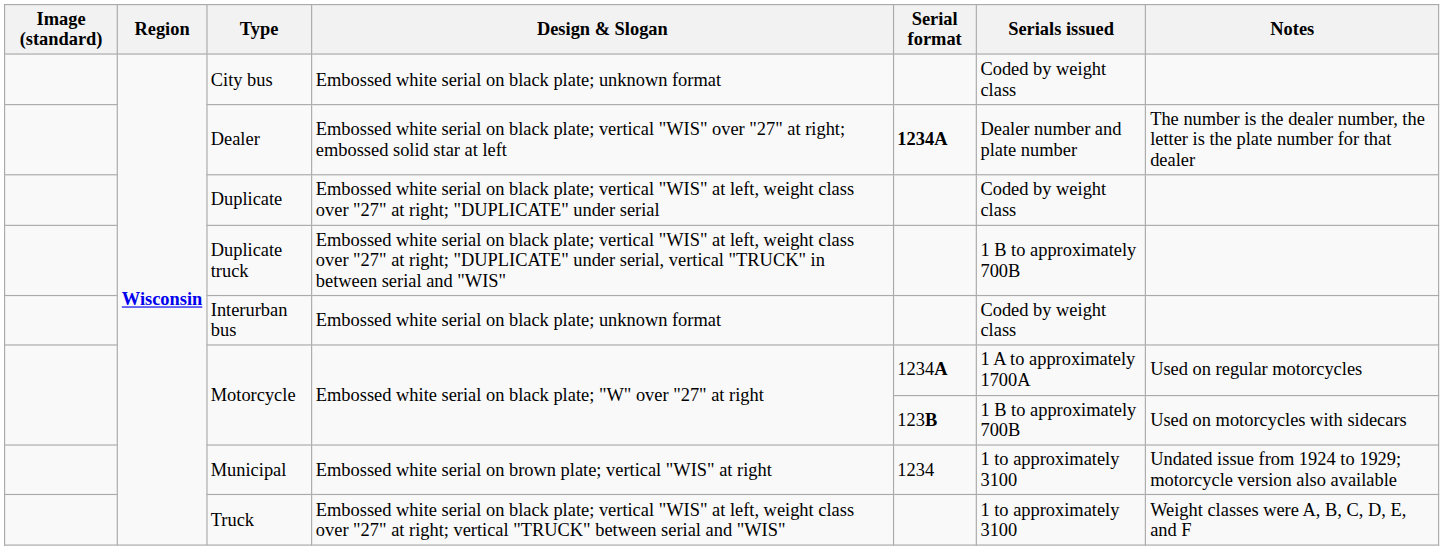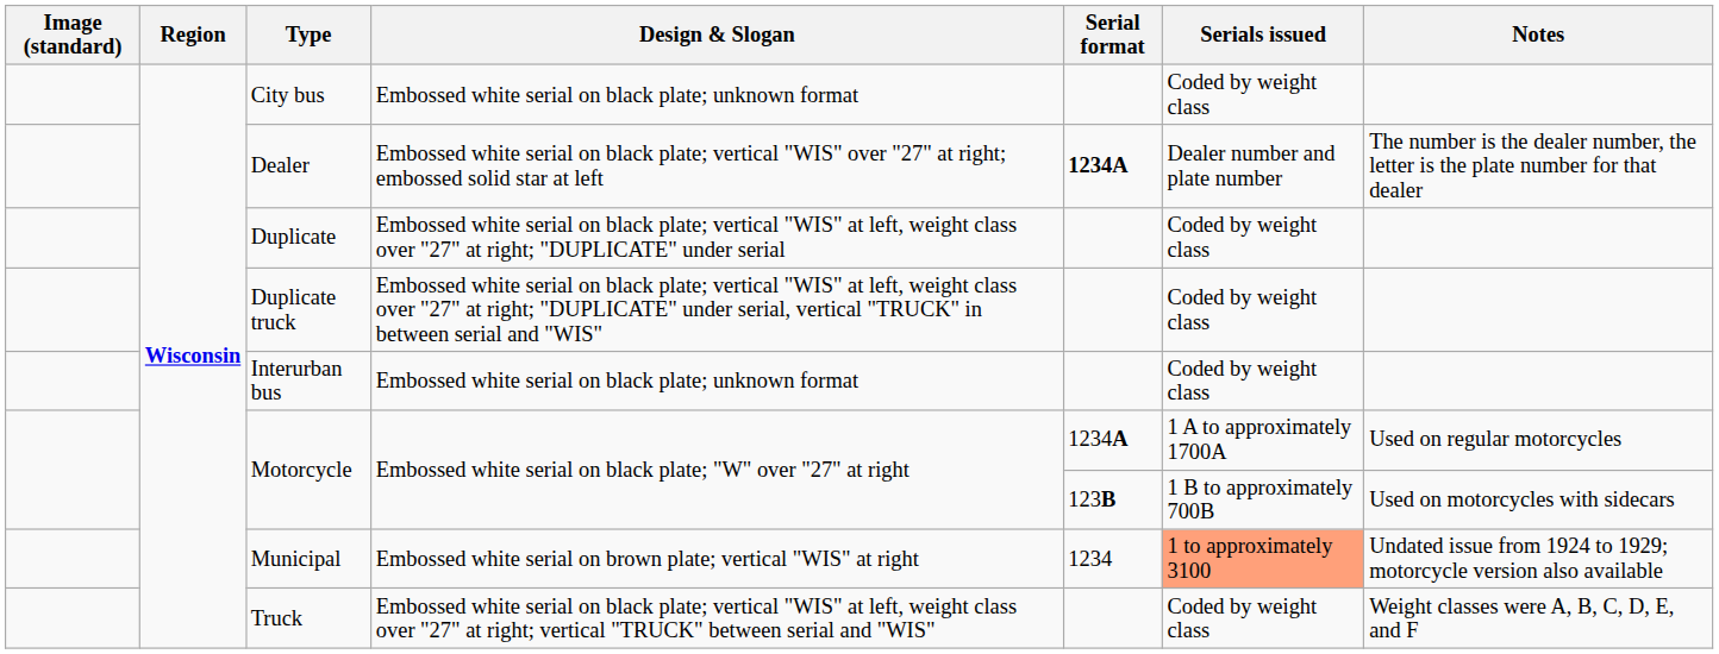 <table class="wikitable">
 <tr>
 <th>Image (standard)</th>
 <th>Region</th>
 <th>Type</th>
 <th>Design & Slogan</th>
 <th>Serial format</th>
 <th>Serials issued</th>
 <th>Notes</th>
 </tr>
 <tr>
 <td></td>
 <td rowspan="9"><a href='#'><strong>Wisconsin</strong></a></td>
 <td>City bus</td>
 <td>Embossed white serial on black plate; unknown format</td>
 <td></td>
 <td>Coded by weight class</td>
 <td></td>
 </tr>
 <tr>
 <td></td>
 <td>Dealer</td>
 <td>Embossed white serial on black plate; vertical "WIS" over "27" at right; embossed solid star at left</td>
 <td><strong>1234A</strong></td>
 <td>Dealer number and plate number</td>
 <td>The number is the dealer number, the letter is the plate number for that dealer</td>
 </tr>
 <tr>
 <td></td>
 <td>Duplicate</td>
 <td>Embossed white serial on black plate; vertical "WIS" at left, weight class over "27" at right; "DUPLICATE" under serial</td>
 <td></td>
 <td>Coded by weight class</td>
 <td></td>
 </tr>
 <tr>
 <td></td>
 <td>Duplicate truck</td>
 <td>Embossed white serial on black plate; vertical "WIS" at left, weight class over "27" at right; "DUPLICATE" under serial, vertical "TRUCK" in between serial and "WIS"</td>
 <td></td>
-<td>1 B to approximately 700B</td>
+<td>Coded by weight class</td>
 <td></td>
 </tr>
 <tr>
 <td></td>
 <td>Interurban bus</td>
 <td>Embossed white serial on black plate; unknown format</td>
 <td></td>
 <td>Coded by weight class</td>
 <td></td>
 </tr>
 <tr>
 <td rowspan="2"></td>
 <td rowspan="2">Motorcycle</td>
 <td rowspan="2">Embossed white serial on black plate; "W" over "27" at right</td>
 <td>1234<strong>A</strong></td>
 <td>1 A to approximately 1700A</td>
 <td>Used on regular motorcycles</td>
 </tr>
 <tr>
 <td>123<strong>B</strong></td>
 <td>1 B to approximately 700B</td>
 <td>Used on motorcycles with sidecars</td>
 </tr>
 <tr>
 <td></td>
 <td>Municipal</td>
 <td>Embossed white serial on brown plate; vertical "WIS" at right</td>
 <td>1234</td>
-<td>1 to approximately 3100</td>
+<td style="background: lightsalmon;">1 to approximately 3100</td>
 <td>Undated issue from 1924 to 1929; motorcycle version also available</td>
 </tr>
 <tr>
 <td></td>
 <td>Truck</td>
 <td>Embossed white serial on black plate; vertical "WIS" at left, weight class over "27" at right; vertical "TRUCK" between serial and "WIS"</td>
 <td></td>
-<td>1 to approximately 3100</td>
+<td>Coded by weight class</td>
 <td>Weight classes were A, B, C, D, E, and F</td>
 </tr>
 </table>
